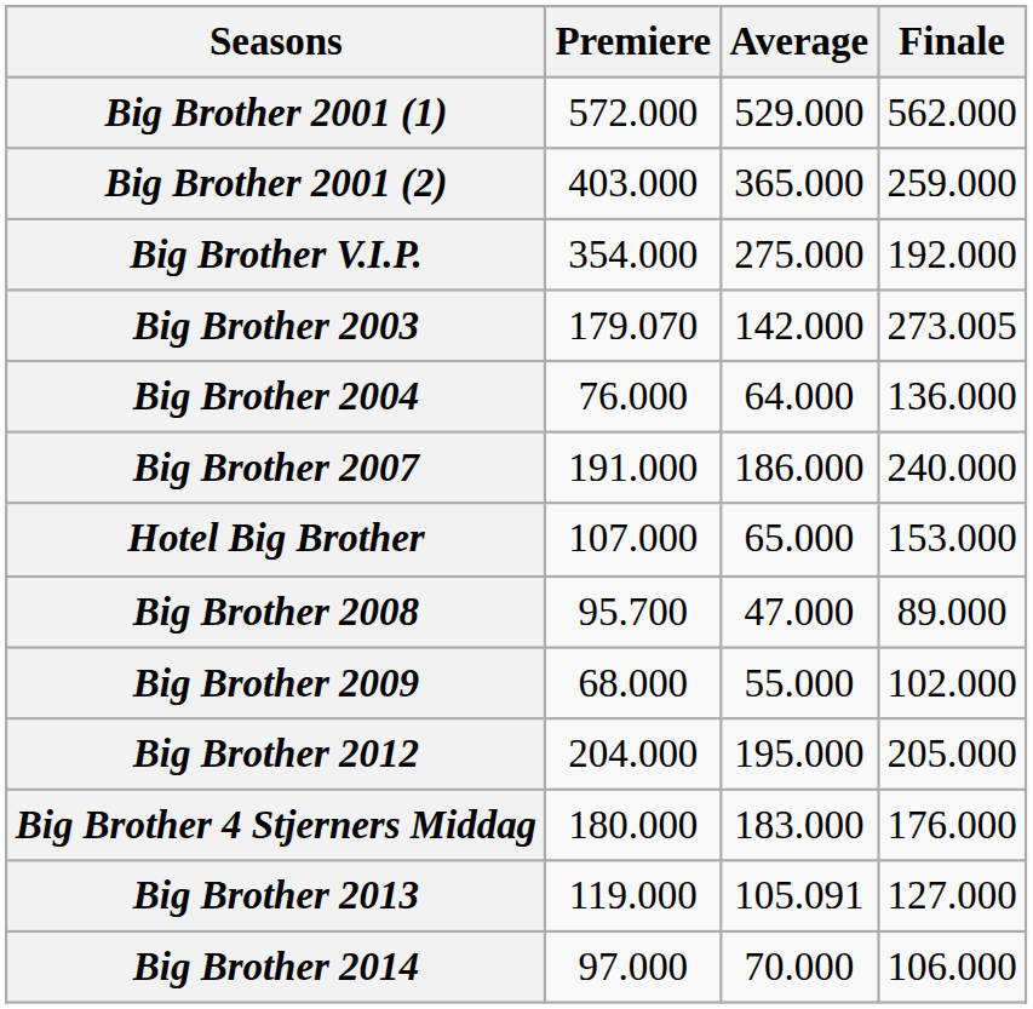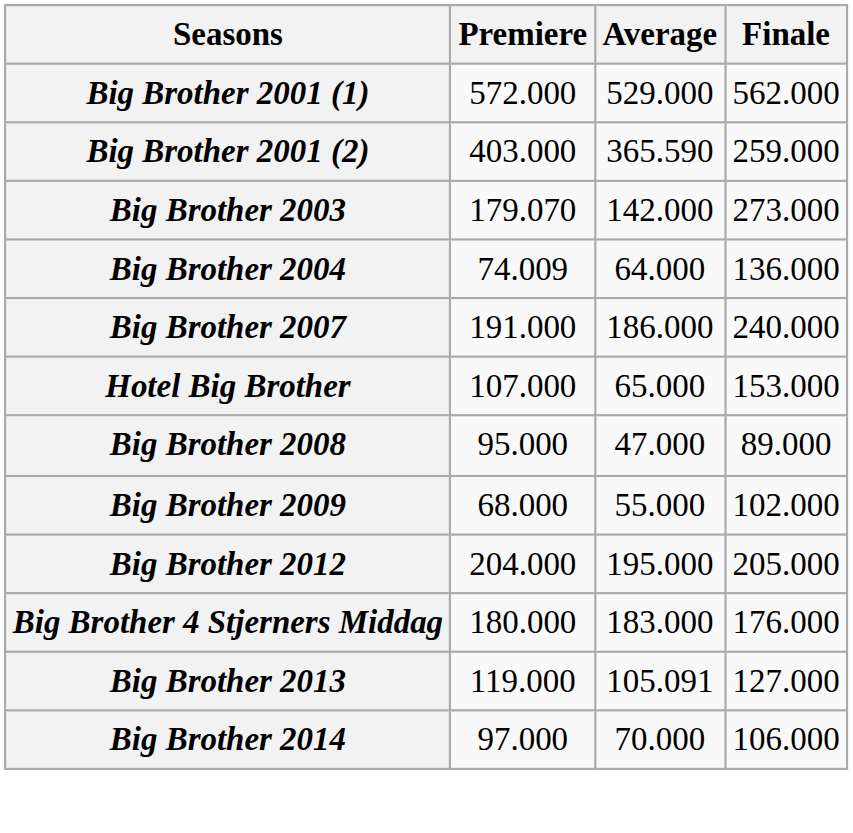 <table class="wikitable" style="text-align:center; font-size:95%; line-height:20px;">
 <tr>
 <th>Seasons</th>
 <th>Premiere</th>
 <th>Average</th>
 <th>Finale</th>
 </tr>
 <tr>
 <th><strong><em>Big Brother 2001 (1)</em></strong></th>
 <td>572.000</td>
 <td>529.000</td>
 <td>562.000</td>
 </tr>
 <tr>
 <th><strong><em>Big Brother 2001 (2)</em></strong></th>
 <td>403.000</td>
-<td>365.000</td>
+<td>365.590</td>
 <td>259.000</td>
-</tr>
-<tr>
-<th><em>Big Brother V.I.P.</em></th>
-<td>354.000</td>
-<td>275.000</td>
-<td>192.000</td>
 </tr>
 <tr>
 <th><strong><em>Big Brother 2003</em></strong></th>
 <td>179.070</td>
 <td>142.000</td>
-<td>273.005</td>
+<td>273.000</td>
 </tr>
 <tr>
 <th><strong><em>Big Brother 2004</em></strong></th>
-<td>76.000</td>
+<td>74.009</td>
 <td>64.000</td>
 <td>136.000</td>
 </tr>
 <tr>
 <th><em>Big Brother 2007</em></th>
 <td>191.000</td>
 <td>186.000</td>
 <td>240.000</td>
 </tr>
 <tr>
 <th><em>Hotel Big Brother</em></th>
 <td>107.000</td>
 <td>65.000</td>
 <td>153.000</td>
 </tr>
 <tr>
 <th><em>Big Brother 2008</em></th>
-<td>95.700</td>
+<td>95.000</td>
 <td>47.000</td>
 <td>89.000</td>
 </tr>
 <tr>
 <th><em>Big Brother 2009</em></th>
 <td>68.000</td>
 <td>55.000</td>
 <td>102.000</td>
 </tr>
 <tr>
 <th><strong><em>Big Brother 2012</em></strong></th>
 <td>204.000</td>
 <td>195.000</td>
 <td>205.000</td>
 </tr>
 <tr>
 <th><em>Big Brother 4 Stjerners Middag</em></th>
 <td>180.000</td>
 <td>183.000</td>
 <td>176.000</td>
 </tr>
 <tr>
 <th><strong><em>Big Brother 2013</em></strong></th>
 <td>119.000</td>
 <td>105.091</td>
 <td>127.000</td>
 </tr>
 <tr>
 <th><strong><em>Big Brother 2014</em></strong></th>
 <td>97.000</td>
 <td>70.000</td>
 <td>106.000</td>
 </tr>
 </table>
